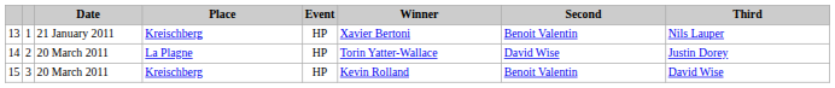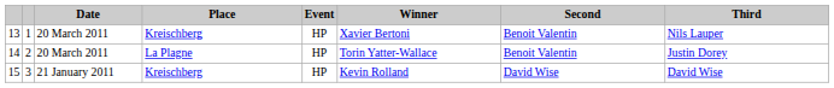 <table class="wikitable plainrowheaders" style="background:#fff; font-size:86%; line-height:16px; border:grey solid 1px; border-collapse:collapse;">
 <tr style="background:#ccc; text-align:center;">
 <th scope="col" style="background:#ccc; width=20 px;"></th>
 <th scope="col" style="background:#ccc; width=30 px;"></th>
 <th scope="col" style="background:#ccc; width:120px;">Date</th>
 <th scope="col" style="background:#ccc; width:180px;">Place</th>
 <th scope="col" style="background:#ccc; width:15px;">Event</th>
 <th scope="col" style="background:#ccc; width:185px;">Winner</th>
 <th scope="col" style="background:#ccc; width:185px;">Second</th>
 <th scope="col" style="background:#ccc; width:185px;">Third</th>
 </tr>
 <tr>
 <td align=center>13</td>
 <td align=center>1</td>
-<td>21 January 2011</td>
+<td>20 March 2011</td>
 <td> <a href='#'>Kreischberg</a></td>
 <td align=center>HP</td>
 <td> <a href='#'>Xavier Bertoni</a></td>
 <td> <a href='#'>Benoit Valentin</a></td>
 <td> <a href='#'>Nils Lauper</a></td>
 </tr>
 <tr>
 <td align=center>14</td>
 <td align=center>2</td>
 <td>20 March 2011</td>
 <td> <a href='#'>La Plagne</a></td>
 <td align=center>HP</td>
 <td> <a href='#'>Torin Yatter-Wallace</a></td>
-<td> <a href='#'>David Wise</a></td>
+<td> <a href='#'>Benoit Valentin</a></td>
 <td><a href='#'>Justin Dorey</a></td>
 </tr>
 <tr>
 <td align=center>15</td>
 <td align=center>3</td>
-<td>20 March 2011</td>
+<td>21 January 2011</td>
 <td> <a href='#'>Kreischberg</a></td>
 <td align=center>HP</td>
 <td> <a href='#'>Kevin Rolland</a></td>
-<td> <a href='#'>Benoit Valentin</a></td>
+<td> <a href='#'>David Wise</a></td>
 <td> <a href='#'>David Wise</a></td>
 </tr>
 </table>
